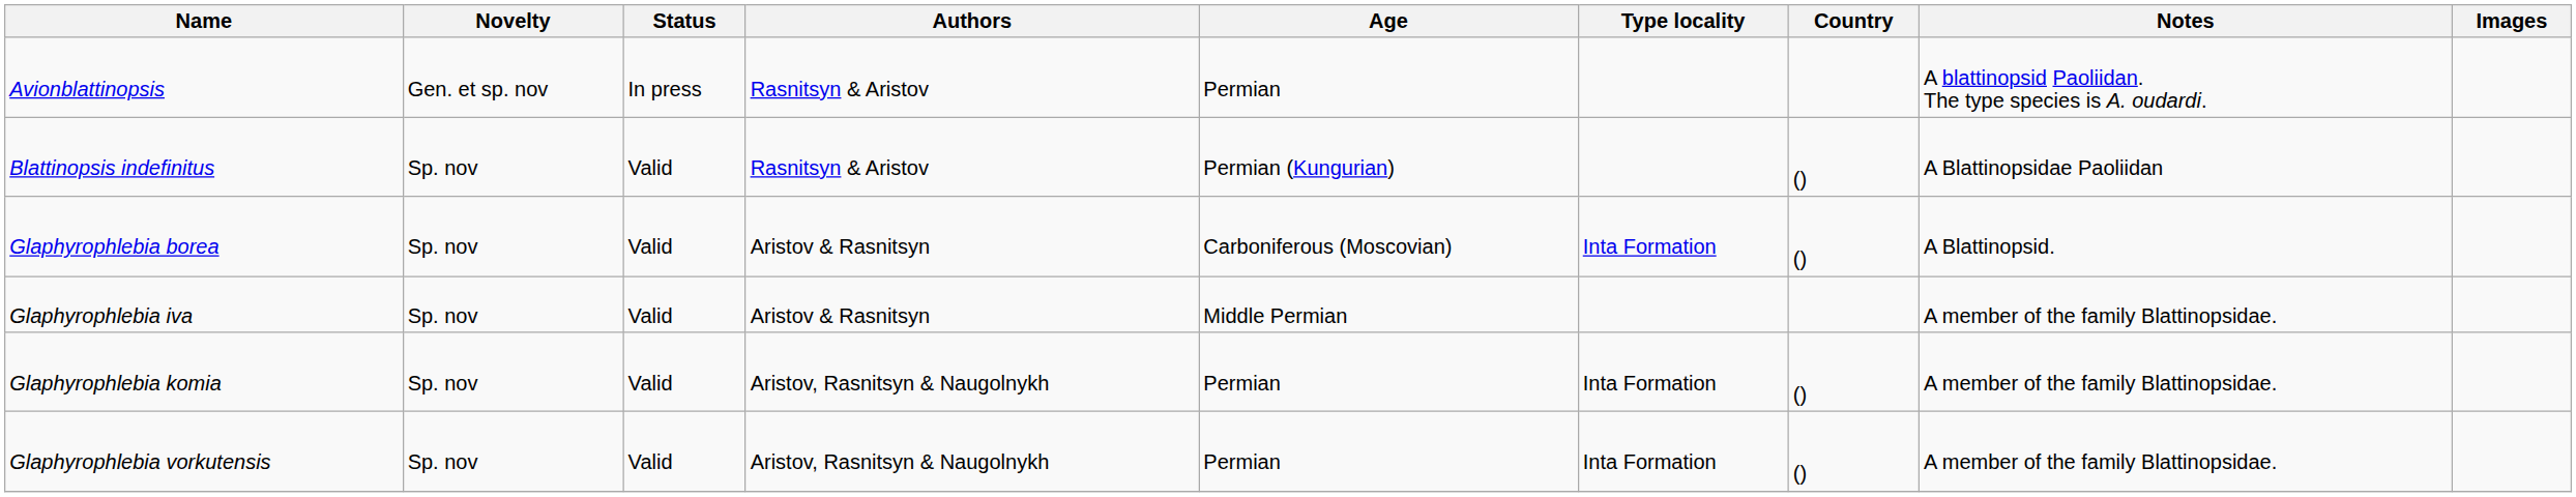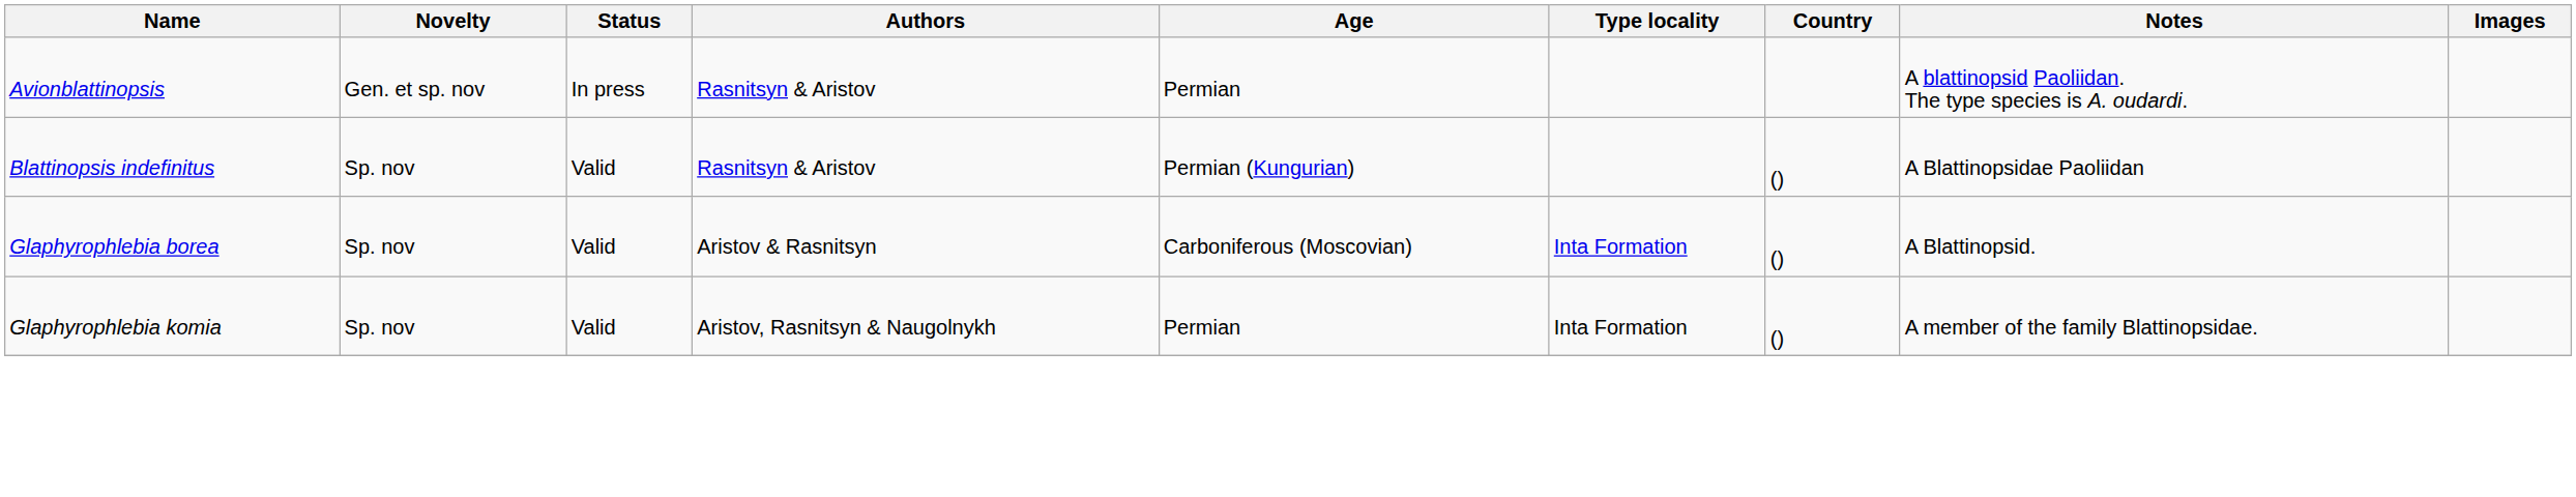 <table class="wikitable sortable" align="center" width="100%">
 <tr>
 <th>Name</th>
 <th>Novelty</th>
 <th>Status</th>
 <th>Authors</th>
 <th>Age</th>
 <th>Type locality</th>
 <th>Country</th>
 <th>Notes</th>
 <th>Images</th>
 </tr>
 <tr>
 <td><br><em><a href='#'>Avionblattinopsis</a></em></td>
 <td><br>Gen. et sp. nov</td>
 <td><br>In press</td>
 <td><br><a href='#'>Rasnitsyn</a> & Aristov</td>
 <td><br>Permian</td>
 <td></td>
 <td><br></td>
 <td><br>A <a href='#'>blattinopsid</a> <a href='#'>Paoliidan</a>.<br> The type species is <em>A. oudardi</em>.</td>
 <td></td>
 </tr>
 <tr>
 <td><br><em><a href='#'>Blattinopsis indefinitus</a></em></td>
 <td><br>Sp. nov</td>
 <td><br>Valid</td>
 <td><br><a href='#'>Rasnitsyn</a> & Aristov</td>
 <td><br>Permian (<a href='#'>Kungurian</a>)</td>
 <td></td>
 <td><br><br>()</td>
 <td><br>A Blattinopsidae Paoliidan</td>
 <td></td>
 </tr>
 <tr>
 <td><br><em><a href='#'>Glaphyrophlebia borea</a></em></td>
 <td><br>Sp. nov</td>
 <td><br>Valid</td>
 <td><br>Aristov & Rasnitsyn</td>
 <td><br>Carboniferous (Moscovian)</td>
 <td><br><a href='#'>Inta Formation</a></td>
 <td><br><br>()</td>
 <td><br>A Blattinopsid.</td>
 <td></td>
 </tr>
 <tr>
-<td><br><em>Glaphyrophlebia iva</em></td>
-<td><br>Sp. nov</td>
-<td><br>Valid</td>
-<td><br>Aristov & Rasnitsyn</td>
-<td><br>Middle Permian</td>
-<td></td>
-<td><br></td>
-<td><br>A member of the family Blattinopsidae.</td>
-<td></td>
-</tr>
-<tr>
 <td><br><em>Glaphyrophlebia komia</em></td>
-<td><br>Sp. nov</td>
-<td><br>Valid</td>
-<td><br>Aristov, Rasnitsyn & Naugolnykh</td>
-<td><br>Permian</td>
-<td><br>Inta Formation</td>
-<td><br><br>()</td>
-<td><br>A member of the family Blattinopsidae.</td>
-<td></td>
-</tr>
-<tr>
-<td><br><em>Glaphyrophlebia vorkutensis</em></td>
 <td><br>Sp. nov</td>
 <td><br>Valid</td>
 <td><br>Aristov, Rasnitsyn & Naugolnykh</td>
 <td><br>Permian</td>
 <td><br>Inta Formation</td>
 <td><br><br>()</td>
 <td><br>A member of the family Blattinopsidae.</td>
 <td></td>
 </tr>
 <tr>
 </tr>
 </table>
